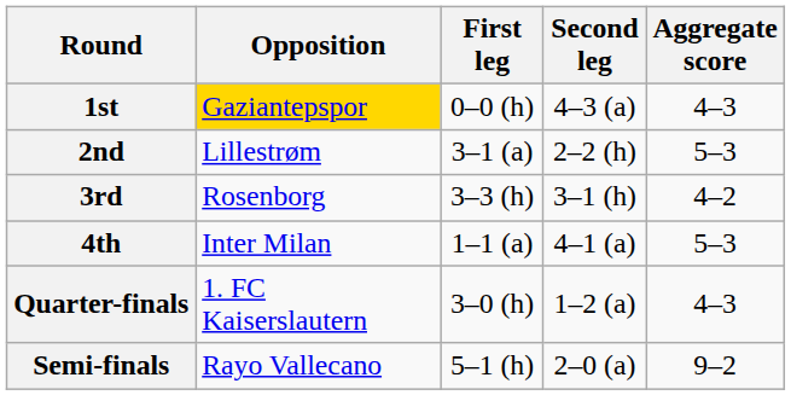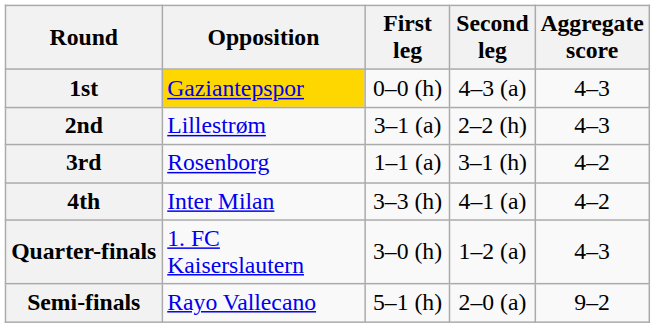 <table class="wikitable plainrowheaders" style="text-align:center;margin-left:1em;float:right">
 <tr>
 <th scope=col>Round</th>
 <th scope=col width="130">Opposition</th>
 <th scope=col width="50">First leg</th>
 <th scope=col width="50">Second leg</th>
 <th scope=col width="50">Aggregate score</th>
 </tr>
 <tr>
 <th scope=row>1st</th>
 <td align="left" style="background: gold;"> <a href='#'>Gaziantepspor</a></td>
 <td>0–0 (h)</td>
 <td>4–3 (a)</td>
 <td>4–3</td>
 </tr>
 <tr>
 <th scope=row>2nd</th>
 <td align="left"> <a href='#'>Lillestrøm</a></td>
 <td>3–1 (a)</td>
 <td>2–2 (h)</td>
-<td>5–3</td>
+<td>4–3</td>
 </tr>
 <tr>
 <th scope=row>3rd</th>
 <td align="left"> <a href='#'>Rosenborg</a></td>
-<td>3–3 (h)</td>
+<td>1–1 (a)</td>
 <td>3–1 (h)</td>
 <td>4–2</td>
 </tr>
 <tr>
 <th scope=row>4th</th>
 <td align="left"> <a href='#'>Inter Milan</a></td>
-<td>1–1 (a)</td>
+<td>3–3 (h)</td>
 <td>4–1 (a)</td>
-<td>5–3</td>
+<td>4–2</td>
 </tr>
 <tr>
 <th scope=row>Quarter-finals</th>
 <td align="left"> <a href='#'>1. FC Kaiserslautern</a></td>
 <td>3–0 (h)</td>
 <td>1–2 (a)</td>
 <td>4–3</td>
 </tr>
 <tr>
 <th scope=row>Semi-finals</th>
 <td align="left"> <a href='#'>Rayo Vallecano</a></td>
 <td>5–1 (h)</td>
 <td>2–0 (a)</td>
 <td>9–2</td>
 </tr>
 </table>
